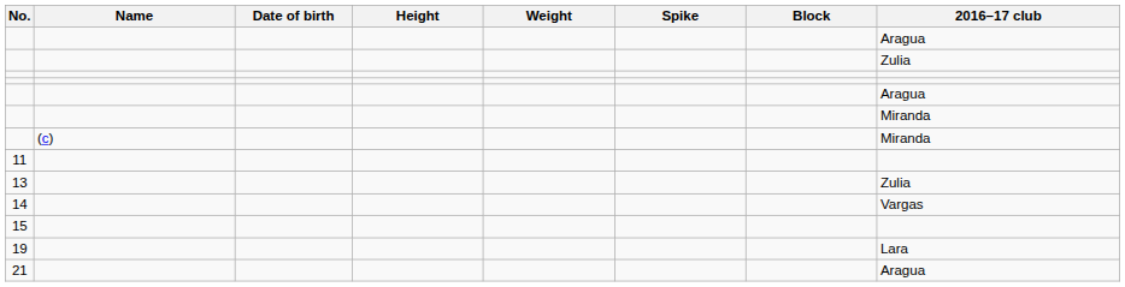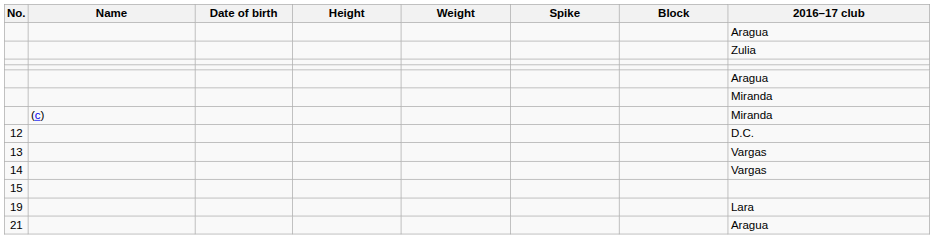 <table class="wikitable sortable" style="font-size:100%; text-align:center;">
 <tr>
 <th>No.</th>
 <th style="width:14em">Name</th>
 <th style="width:8em">Date of birth</th>
 <th style="width:9em">Height</th>
 <th style="width:9em">Weight</th>
 <th style="width:9em">Spike</th>
 <th style="width:9em">Block</th>
 <th style="width:17em">2016–17 club</th>
 </tr>
 <tr>
 <td></td>
 <td align=left></td>
 <td align=right></td>
 <td></td>
 <td></td>
 <td></td>
 <td></td>
 <td align=left> Aragua</td>
 </tr>
 <tr>
 <td></td>
 <td align=left></td>
 <td align=right></td>
 <td></td>
 <td></td>
 <td></td>
 <td></td>
 <td align=left> Zulia</td>
 </tr>
 <tr>
 <td></td>
 <td align=left></td>
 <td align=right></td>
 <td></td>
 <td></td>
 <td></td>
 <td></td>
 <td align=left></td>
 </tr>
 <tr>
 <td></td>
 <td align=left></td>
 <td align=right></td>
 <td></td>
 <td></td>
 <td></td>
 <td></td>
 <td align=left></td>
 </tr>
 <tr>
 <td></td>
 <td align=left></td>
 <td align=right></td>
 <td></td>
 <td></td>
 <td></td>
 <td></td>
 <td align=left> Aragua</td>
 </tr>
 <tr>
 <td></td>
 <td align=left></td>
 <td align=right></td>
 <td></td>
 <td></td>
 <td></td>
 <td></td>
 <td align=left> Miranda</td>
 </tr>
 <tr>
 <td></td>
 <td align=left> (<a href='#'>c</a>)</td>
 <td align=right></td>
 <td></td>
 <td></td>
 <td></td>
 <td></td>
 <td align=left> Miranda</td>
 </tr>
 <tr>
-<td>11</td>
+<td>12</td>
 <td align=left></td>
 <td align=right></td>
 <td></td>
 <td></td>
 <td></td>
 <td></td>
-<td align=left></td>
+<td align=left> D.C.</td>
 </tr>
 <tr>
 <td>13</td>
 <td align=left></td>
 <td align=right></td>
 <td></td>
 <td></td>
 <td></td>
 <td></td>
-<td align=left> Zulia</td>
+<td align=left> Vargas</td>
 </tr>
 <tr>
 <td>14</td>
 <td align=left></td>
 <td align=right></td>
 <td></td>
 <td></td>
 <td></td>
 <td></td>
 <td align=left> Vargas</td>
 </tr>
 <tr>
 <td>15</td>
 <td align=left></td>
 <td align=right></td>
 <td></td>
 <td></td>
 <td></td>
 <td></td>
 <td align=left></td>
 </tr>
 <tr>
 <td>19</td>
 <td align=left></td>
 <td align=right></td>
 <td></td>
 <td></td>
 <td></td>
 <td></td>
 <td align=left>Lara</td>
 </tr>
 <tr>
 <td>21</td>
 <td align=left></td>
 <td align=right></td>
 <td></td>
 <td></td>
 <td></td>
 <td></td>
 <td align=left> Aragua</td>
 </tr>
 </table>
